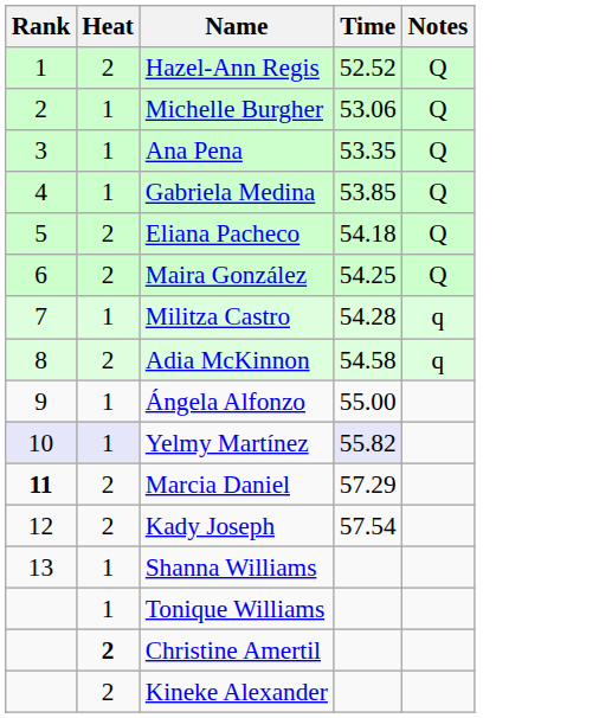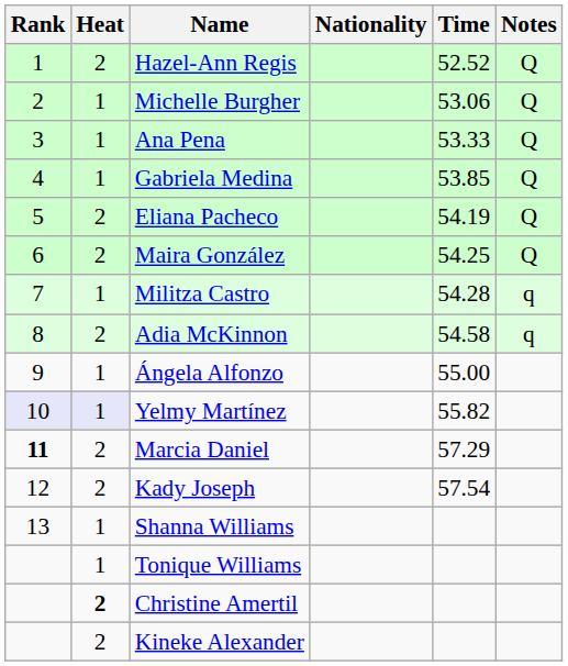 <table class="wikitable sortable" style="text-align:center;font-size:95%">
 <tr>
 <th>Rank</th>
 <th>Heat</th>
 <th>Name</th>
+<th>Nationality</th>
 <th>Time</th>
 <th>Notes</th>
 </tr>
 <tr bgcolor=ccffcc>
 <td>1</td>
 <td>2</td>
 <td align=left><a href='#'>Hazel-Ann Regis</a></td>
+<td align=left></td>
 <td>52.52</td>
 <td>Q</td>
 </tr>
 <tr bgcolor=ccffcc>
 <td>2</td>
 <td>1</td>
 <td align=left><a href='#'>Michelle Burgher</a></td>
+<td align=left></td>
 <td>53.06</td>
 <td>Q</td>
 </tr>
 <tr bgcolor=ccffcc>
 <td>3</td>
 <td>1</td>
 <td align=left><a href='#'>Ana Pena</a></td>
-<td>53.35</td>
+<td align=left></td>
+<td>53.33</td>
 <td>Q</td>
 </tr>
 <tr bgcolor=ccffcc>
 <td>4</td>
 <td>1</td>
 <td align=left><a href='#'>Gabriela Medina</a></td>
+<td align=left></td>
 <td>53.85</td>
 <td>Q</td>
 </tr>
 <tr bgcolor=ccffcc>
 <td>5</td>
 <td>2</td>
 <td align=left><a href='#'>Eliana Pacheco</a></td>
-<td>54.18</td>
+<td align=left></td>
+<td>54.19</td>
 <td>Q</td>
 </tr>
 <tr bgcolor=ccffcc>
 <td>6</td>
 <td>2</td>
 <td align=left><a href='#'>Maira González</a></td>
+<td align=left></td>
 <td>54.25</td>
 <td>Q</td>
 </tr>
 <tr bgcolor=ddffdd>
 <td>7</td>
 <td>1</td>
 <td align=left><a href='#'>Militza Castro</a></td>
+<td align=left></td>
 <td>54.28</td>
 <td>q</td>
 </tr>
 <tr bgcolor=ddffdd>
 <td>8</td>
 <td>2</td>
 <td align=left><a href='#'>Adia McKinnon</a></td>
+<td align=left></td>
 <td>54.58</td>
 <td>q</td>
 </tr>
 <tr>
 <td>9</td>
 <td>1</td>
 <td align=left><a href='#'>Ángela Alfonzo</a></td>
+<td align=left></td>
 <td>55.00</td>
 <td></td>
 </tr>
 <tr>
 <td style="background: lavender;">10</td>
 <td style="background: lavender;">1</td>
 <td align=left><a href='#'>Yelmy Martínez</a></td>
-<td style="background: lavender;">55.82</td>
+<td align=left></td>
+<td>55.82</td>
 <td></td>
 </tr>
 <tr>
 <td><strong>11</strong></td>
 <td>2</td>
 <td align=left><a href='#'>Marcia Daniel</a></td>
+<td align=left></td>
 <td>57.29</td>
 <td></td>
 </tr>
 <tr>
 <td>12</td>
 <td>2</td>
 <td align=left><a href='#'>Kady Joseph</a></td>
+<td align=left></td>
 <td>57.54</td>
 <td></td>
 </tr>
 <tr>
 <td>13</td>
 <td>1</td>
 <td align=left><a href='#'>Shanna Williams</a></td>
+<td align=left></td>
 <td></td>
 <td></td>
 </tr>
 <tr>
 <td></td>
 <td>1</td>
 <td align=left><a href='#'>Tonique Williams</a></td>
+<td align=left></td>
 <td></td>
 <td></td>
 </tr>
 <tr>
 <td></td>
 <td><strong>2</strong></td>
 <td align=left><a href='#'>Christine Amertil</a></td>
+<td align=left></td>
 <td></td>
 <td></td>
 </tr>
 <tr>
 <td></td>
 <td>2</td>
 <td align=left><a href='#'>Kineke Alexander</a></td>
+<td align=left></td>
 <td></td>
 <td></td>
 </tr>
 </table>
